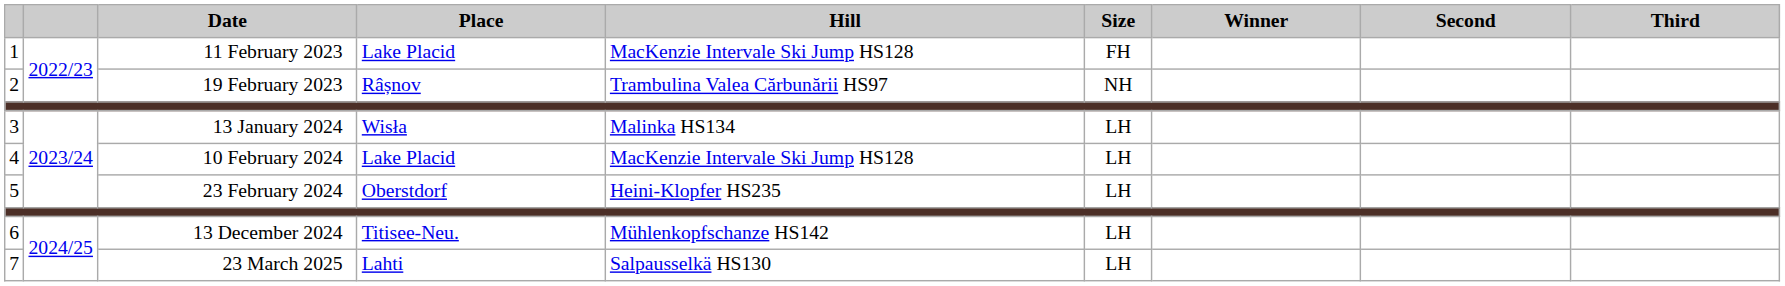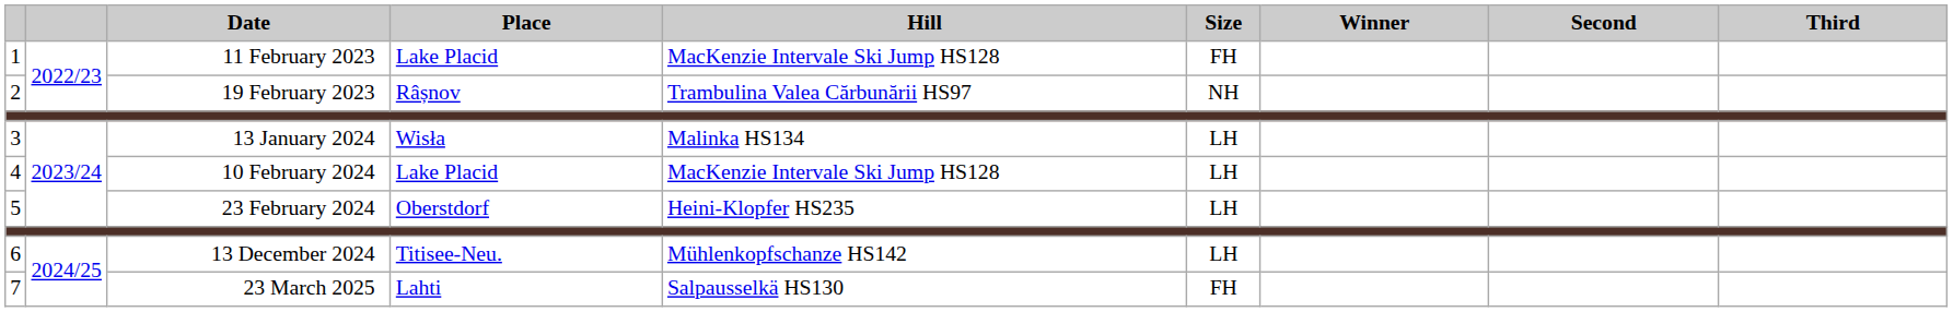 <table class="wikitable plainrowheaders" style="background:#fff; font-size:86%; line-height:16px; border:grey solid 1px; border-collapse:collapse;">
 <tr style="background:#ccc; text-align:center;">
 <th scope="col" style="background:#ccc; width=20 px;"></th>
 <th scope="col" style="background:#ccc; width=25 px;"></th>
 <th scope="col" style="background:#ccc; width:175px;">Date</th>
 <th scope="col" style="background:#ccc; width:167px;">Place</th>
 <th scope="col" style="background:#ccc; width:329px;">Hill</th>
 <th scope="col" style="background:#ccc; width:40px;">Size</th>
 <th scope="col" style="background:#ccc; width:140px;">Winner</th>
 <th scope="col" style="background:#ccc; width:140px;">Second</th>
 <th scope="col" style="background:#ccc; width:140px;">Third</th>
 </tr>
 <tr>
 <td align=center>1</td>
 <td align=center rowspan=2><a href='#'>2022/23</a></td>
 <td align=right>11 February 2023  </td>
 <td> <a href='#'>Lake Placid</a></td>
 <td><a href='#'>MacKenzie Intervale Ski Jump</a> HS128</td>
 <td align=center>FH</td>
 <td></td>
 <td></td>
 <td></td>
 </tr>
 <tr>
 <td align=center>2</td>
 <td align=right>19 February 2023  </td>
 <td> <a href='#'>Râșnov</a></td>
 <td><a href='#'>Trambulina Valea Cărbunării</a> HS97</td>
 <td align=center>NH</td>
 <td></td>
 <td></td>
 <td></td>
 </tr>
 <tr bgcolor=#4C2F27>
 <td colspan=9></td>
 </tr>
 <tr>
 <td align=center>3</td>
 <td align=center rowspan=3><a href='#'>2023/24</a></td>
 <td align=right>13 January 2024  </td>
 <td> <a href='#'>Wisła</a></td>
 <td><a href='#'>Malinka</a> HS134</td>
 <td align=center>LH</td>
 <td></td>
 <td></td>
 <td></td>
 </tr>
 <tr>
 <td align=center>4</td>
 <td align=right>10 February 2024  </td>
 <td> <a href='#'>Lake Placid</a></td>
 <td><a href='#'>MacKenzie Intervale Ski Jump</a> HS128</td>
 <td align=center>LH</td>
 <td></td>
 <td></td>
 <td></td>
 </tr>
 <tr>
 <td align=center>5</td>
 <td align=right>23 February 2024  </td>
 <td> <a href='#'>Oberstdorf</a></td>
 <td><a href='#'>Heini-Klopfer</a> HS235</td>
 <td align=center>LH</td>
 <td></td>
 <td></td>
 <td></td>
 </tr>
 <tr bgcolor=#4C2F27>
 <td colspan=9></td>
 </tr>
 <tr>
 <td align=center>6</td>
 <td align=center rowspan=2><a href='#'>2024/25</a></td>
 <td align=right>13 December 2024  </td>
 <td> <a href='#'>Titisee-Neu.</a></td>
 <td><a href='#'>Mühlenkopfschanze</a> HS142</td>
 <td align=center>LH</td>
 <td></td>
 <td></td>
 <td></td>
 </tr>
 <tr>
 <td align=center>7</td>
 <td align=right>23 March 2025  </td>
 <td> <a href='#'>Lahti</a></td>
 <td><a href='#'>Salpausselkä</a> HS130</td>
-<td align=center>LH</td>
+<td align=center>FH</td>
 <td></td>
 <td></td>
 <td></td>
 </tr>
 </table>
